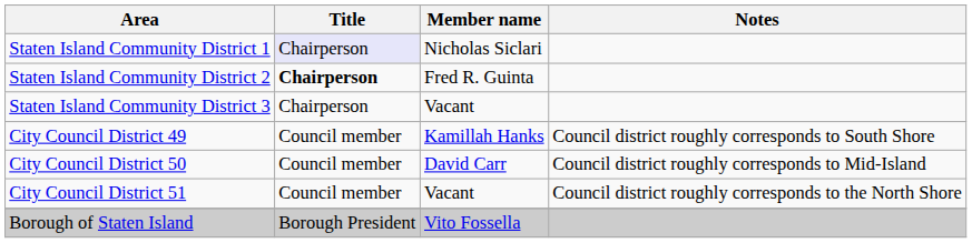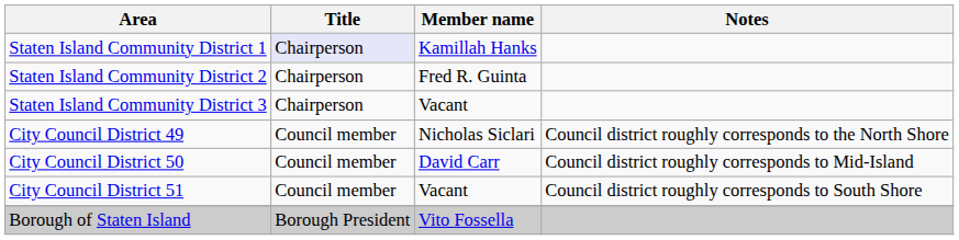 <table class="wikitable sortable">
 <tr bgcolor="#CCCCCC">
 <th>Area</th>
 <th class="unsortable">Title</th>
 <th>Member name</th>
 <th class="unsortable">Notes</th>
 </tr>
 <tr ---->
 <td><a href='#'>Staten Island Community District 1</a></td>
 <td style="background: lavender;">Chairperson</td>
-<td>Nicholas Siclari</td>
+<td><a href='#'>Kamillah Hanks</a></td>
 <td></td>
 </tr>
 <tr ---->
 <td><a href='#'>Staten Island Community District 2</a></td>
-<td><strong>Chairperson</strong></td>
+<td>Chairperson</td>
 <td>Fred R. Guinta</td>
 <td></td>
 </tr>
 <tr ---->
 <td><a href='#'>Staten Island Community District 3</a></td>
 <td>Chairperson</td>
 <td>Vacant</td>
 <td></td>
 </tr>
 <tr ---->
 <td><a href='#'>City Council District 49</a></td>
 <td>Council member</td>
-<td><a href='#'>Kamillah Hanks</a></td>
-<td>Council district roughly corresponds to South Shore</td>
+<td>Nicholas Siclari</td>
+<td>Council district roughly corresponds to the North Shore</td>
 </tr>
 <tr ---->
 <td><a href='#'>City Council District 50</a></td>
 <td>Council member</td>
 <td><a href='#'>David Carr</a></td>
 <td>Council district roughly corresponds to Mid-Island</td>
 </tr>
 <tr ---->
 <td><a href='#'>City Council District 51</a></td>
 <td>Council member</td>
 <td>Vacant</td>
-<td>Council district roughly corresponds to the North Shore</td>
+<td>Council district roughly corresponds to South Shore</td>
 </tr>
 <tr ---->
 </tr>
 <tr bgcolor="#CCCCCC" class="sortbottom">
 <td>Borough of <a href='#'>Staten Island</a></td>
 <td>Borough President</td>
 <td><a href='#'>Vito Fossella</a></td>
 <td></td>
 </tr>
 <tr ---->
 </tr>
 </table>
